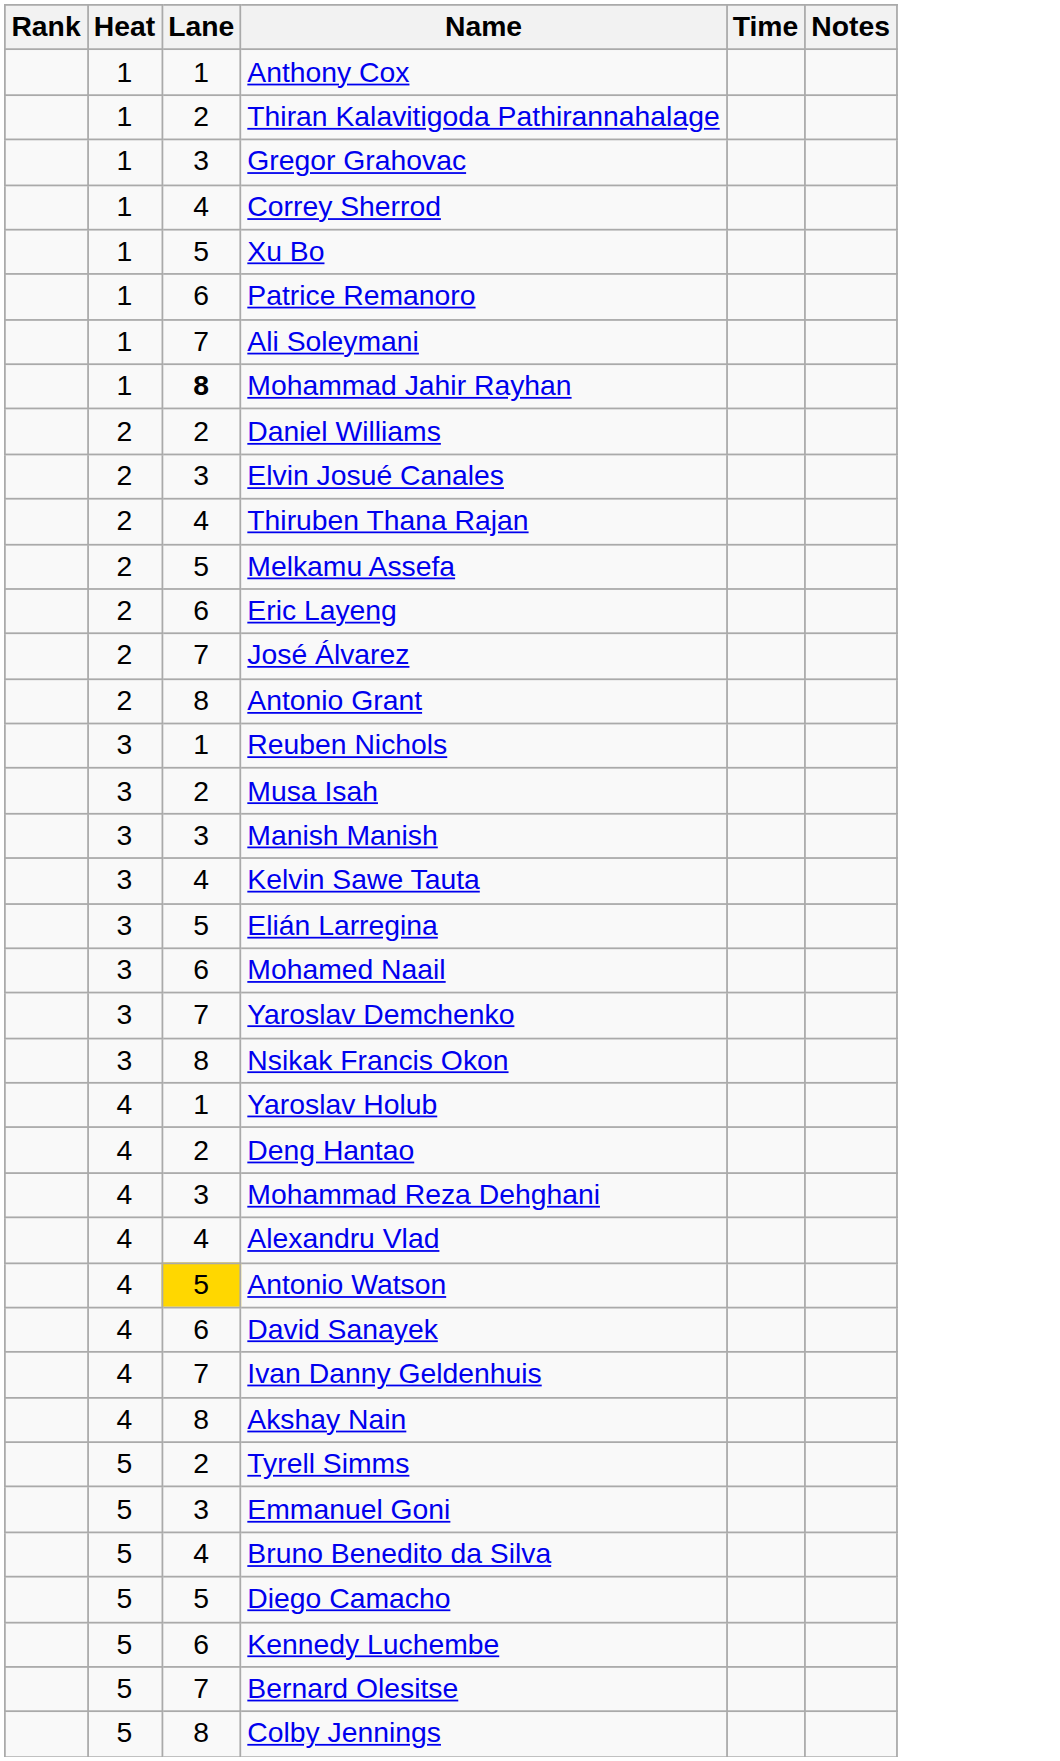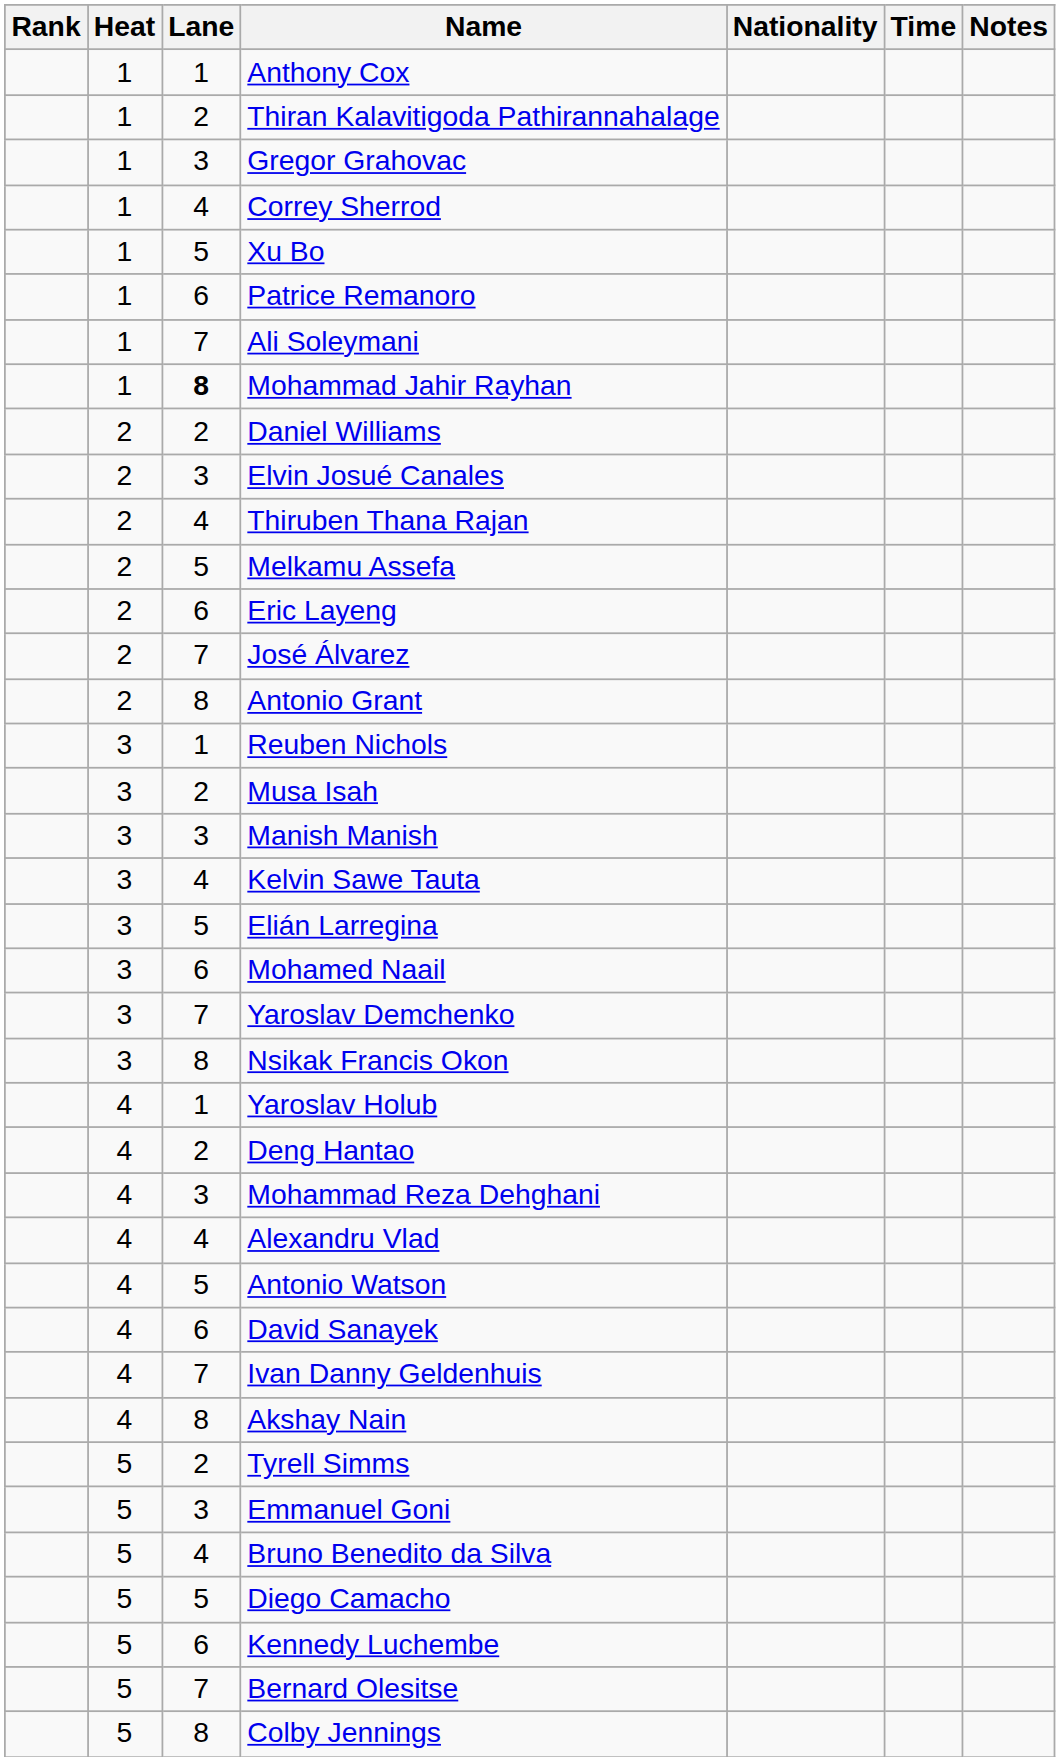 <table class="wikitable sortable" style="text-align:center">
 <tr>
 <th>Rank</th>
 <th>Heat</th>
 <th>Lane</th>
 <th>Name</th>
+<th>Nationality</th>
 <th>Time</th>
 <th>Notes</th>
 </tr>
 <tr>
 <td></td>
 <td>1</td>
 <td>1</td>
 <td align=left><a href='#'>Anthony Cox</a></td>
+<td align=left></td>
 <td></td>
 <td></td>
 </tr>
 <tr>
 <td></td>
 <td>1</td>
 <td>2</td>
 <td align=left><a href='#'>Thiran Kalavitigoda Pathirannahalage</a></td>
+<td align=left></td>
 <td></td>
 <td></td>
 </tr>
 <tr>
 <td></td>
 <td>1</td>
 <td>3</td>
 <td align=left><a href='#'>Gregor Grahovac</a></td>
+<td align=left></td>
 <td></td>
 <td></td>
 </tr>
 <tr>
 <td></td>
 <td>1</td>
 <td>4</td>
 <td align=left><a href='#'>Correy Sherrod</a></td>
+<td align=left></td>
 <td></td>
 <td></td>
 </tr>
 <tr>
 <td></td>
 <td>1</td>
 <td>5</td>
 <td align=left><a href='#'>Xu Bo</a></td>
+<td align=left></td>
 <td></td>
 <td></td>
 </tr>
 <tr>
 <td></td>
 <td>1</td>
 <td>6</td>
 <td align=left><a href='#'>Patrice Remanoro</a></td>
+<td align=left></td>
 <td></td>
 <td></td>
 </tr>
 <tr>
 <td></td>
 <td>1</td>
 <td>7</td>
 <td align=left><a href='#'>Ali Soleymani</a></td>
+<td align=left></td>
 <td></td>
 <td></td>
 </tr>
 <tr>
 <td></td>
 <td>1</td>
 <td><strong>8</strong></td>
 <td align=left><a href='#'>Mohammad Jahir Rayhan</a></td>
+<td align=left></td>
 <td></td>
 <td></td>
 </tr>
 <tr>
 <td></td>
 <td>2</td>
 <td>2</td>
 <td align=left><a href='#'>Daniel Williams</a></td>
+<td align=left></td>
 <td></td>
 <td></td>
 </tr>
 <tr>
 <td></td>
 <td>2</td>
 <td>3</td>
 <td align=left><a href='#'>Elvin Josué Canales</a></td>
+<td align=left></td>
 <td></td>
 <td></td>
 </tr>
 <tr>
 <td></td>
 <td>2</td>
 <td>4</td>
 <td align=left><a href='#'>Thiruben Thana Rajan</a></td>
+<td align=left></td>
 <td></td>
 <td></td>
 </tr>
 <tr>
 <td></td>
 <td>2</td>
 <td>5</td>
 <td align=left><a href='#'>Melkamu Assefa</a></td>
+<td align=left></td>
 <td></td>
 <td></td>
 </tr>
 <tr>
 <td></td>
 <td>2</td>
 <td>6</td>
 <td align=left><a href='#'>Eric Layeng</a></td>
+<td align=left></td>
 <td></td>
 <td></td>
 </tr>
 <tr>
 <td></td>
 <td>2</td>
 <td>7</td>
 <td align=left><a href='#'>José Álvarez</a></td>
+<td align=left></td>
 <td></td>
 <td></td>
 </tr>
 <tr>
 <td></td>
 <td>2</td>
 <td>8</td>
 <td align=left><a href='#'>Antonio Grant</a></td>
+<td align=left></td>
 <td></td>
 <td></td>
 </tr>
 <tr>
 <td></td>
 <td>3</td>
 <td>1</td>
 <td align=left><a href='#'>Reuben Nichols</a></td>
+<td align=left></td>
 <td></td>
 <td></td>
 </tr>
 <tr>
 <td></td>
 <td>3</td>
 <td>2</td>
 <td align=left><a href='#'>Musa Isah</a></td>
+<td align=left></td>
 <td></td>
 <td></td>
 </tr>
 <tr>
 <td></td>
 <td>3</td>
 <td>3</td>
 <td align=left><a href='#'>Manish Manish</a></td>
+<td align=left></td>
 <td></td>
 <td></td>
 </tr>
 <tr>
 <td></td>
 <td>3</td>
 <td>4</td>
 <td align=left><a href='#'>Kelvin Sawe Tauta</a></td>
+<td align=left></td>
 <td></td>
 <td></td>
 </tr>
 <tr>
 <td></td>
 <td>3</td>
 <td>5</td>
 <td align=left><a href='#'>Elián Larregina</a></td>
+<td align=left></td>
 <td></td>
 <td></td>
 </tr>
 <tr>
 <td></td>
 <td>3</td>
 <td>6</td>
 <td align=left><a href='#'>Mohamed Naail</a></td>
+<td align=left></td>
 <td></td>
 <td></td>
 </tr>
 <tr>
 <td></td>
 <td>3</td>
 <td>7</td>
 <td align=left><a href='#'>Yaroslav Demchenko</a></td>
+<td align=left></td>
 <td></td>
 <td></td>
 </tr>
 <tr>
 <td></td>
 <td>3</td>
 <td>8</td>
 <td align=left><a href='#'>Nsikak Francis Okon</a></td>
+<td align=left></td>
 <td></td>
 <td></td>
 </tr>
 <tr>
 <td></td>
 <td>4</td>
 <td>1</td>
 <td align=left><a href='#'>Yaroslav Holub</a></td>
+<td align=left></td>
 <td></td>
 <td></td>
 </tr>
 <tr>
 <td></td>
 <td>4</td>
 <td>2</td>
 <td align=left><a href='#'>Deng Hantao</a></td>
+<td align=left></td>
 <td></td>
 <td></td>
 </tr>
 <tr>
 <td></td>
 <td>4</td>
 <td>3</td>
 <td align=left><a href='#'>Mohammad Reza Dehghani</a></td>
+<td align=left></td>
 <td></td>
 <td></td>
 </tr>
 <tr>
 <td></td>
 <td>4</td>
 <td>4</td>
 <td align=left><a href='#'>Alexandru Vlad</a></td>
+<td align=left></td>
 <td></td>
 <td></td>
 </tr>
 <tr>
 <td></td>
 <td>4</td>
-<td style="background: gold;">5</td>
+<td>5</td>
 <td align=left><a href='#'>Antonio Watson</a></td>
+<td align=left></td>
 <td></td>
 <td></td>
 </tr>
 <tr>
 <td></td>
 <td>4</td>
 <td>6</td>
 <td align=left><a href='#'>David Sanayek</a></td>
+<td align=left></td>
 <td></td>
 <td></td>
 </tr>
 <tr>
 <td></td>
 <td>4</td>
 <td>7</td>
 <td align=left><a href='#'>Ivan Danny Geldenhuis</a></td>
+<td align=left></td>
 <td></td>
 <td></td>
 </tr>
 <tr>
 <td></td>
 <td>4</td>
 <td>8</td>
 <td align=left><a href='#'>Akshay Nain</a></td>
+<td align=left></td>
 <td></td>
 <td></td>
 </tr>
 <tr>
 <td></td>
 <td>5</td>
 <td>2</td>
 <td align=left><a href='#'>Tyrell Simms</a></td>
+<td align=left></td>
 <td></td>
 <td></td>
 </tr>
 <tr>
 <td></td>
 <td>5</td>
 <td>3</td>
 <td align=left><a href='#'>Emmanuel Goni</a></td>
+<td align=left></td>
 <td></td>
 <td></td>
 </tr>
 <tr>
 <td></td>
 <td>5</td>
 <td>4</td>
 <td align=left><a href='#'>Bruno Benedito da Silva</a></td>
+<td align=left></td>
 <td></td>
 <td></td>
 </tr>
 <tr>
 <td></td>
 <td>5</td>
 <td>5</td>
 <td align=left><a href='#'>Diego Camacho</a></td>
+<td align=left></td>
 <td></td>
 <td></td>
 </tr>
 <tr>
 <td></td>
 <td>5</td>
 <td>6</td>
 <td align=left><a href='#'>Kennedy Luchembe</a></td>
+<td align=left></td>
 <td></td>
 <td></td>
 </tr>
 <tr>
 <td></td>
 <td>5</td>
 <td>7</td>
 <td align=left><a href='#'>Bernard Olesitse</a></td>
+<td align=left></td>
 <td></td>
 <td></td>
 </tr>
 <tr>
 <td></td>
 <td>5</td>
 <td>8</td>
 <td align=left><a href='#'>Colby Jennings</a></td>
+<td align=left></td>
 <td></td>
 <td></td>
 </tr>
 </table>
